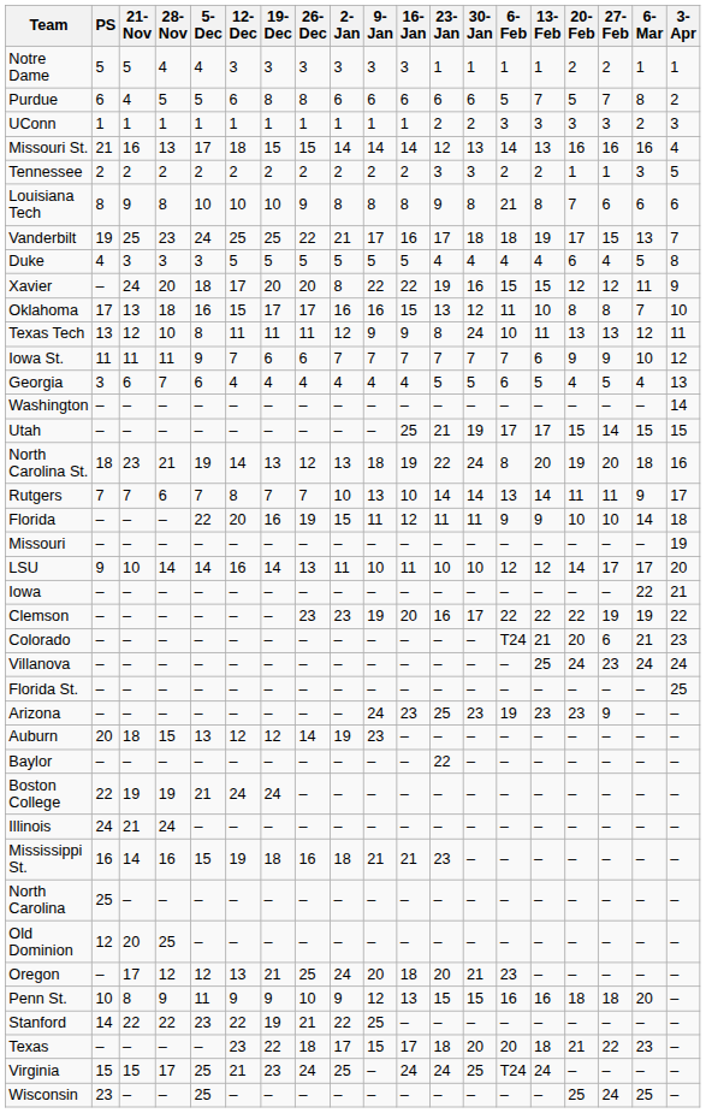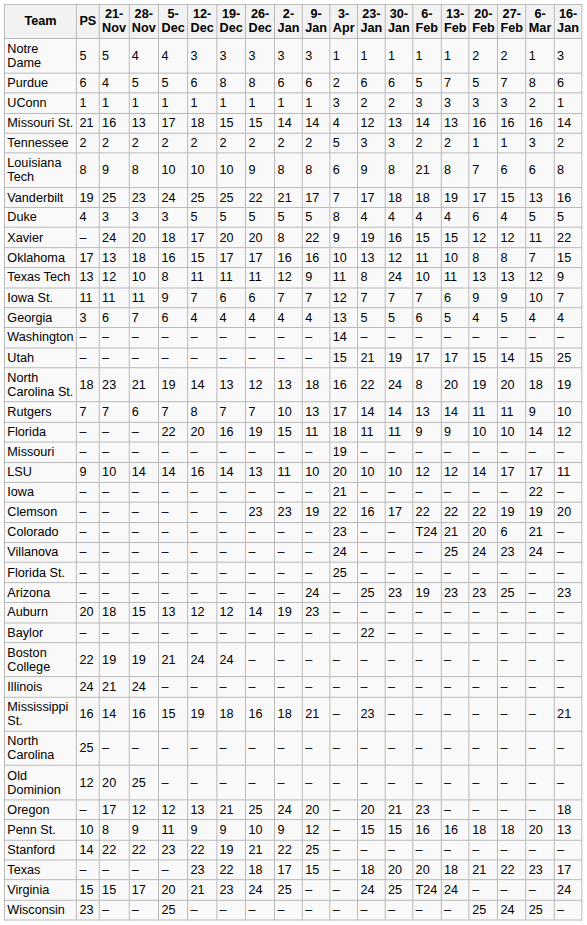 <table class="wikitable sortable">
 <tr>
 <th>Team</th>
 <th>PS</th>
 <th>21-Nov</th>
 <th>28-Nov</th>
 <th>5-Dec</th>
 <th>12-Dec</th>
 <th>19-Dec</th>
 <th>26-Dec</th>
 <th>2-Jan</th>
 <th>9-Jan</th>
-<th>16-Jan</th>
+<th>3-Apr</th>
 <th>23-Jan</th>
 <th>30-Jan</th>
 <th>6-Feb</th>
 <th>13-Feb</th>
 <th>20-Feb</th>
 <th>27-Feb</th>
 <th>6-Mar</th>
-<th>3-Apr</th>
+<th>16-Jan</th>
 </tr>
 <tr>
 <td>Notre Dame</td>
 <td>5</td>
 <td>5</td>
 <td>4</td>
 <td>4</td>
 <td>3</td>
 <td>3</td>
 <td>3</td>
 <td>3</td>
 <td>3</td>
-<td>3</td>
+<td>1</td>
 <td>1</td>
 <td>1</td>
 <td>1</td>
 <td>1</td>
 <td>2</td>
 <td>2</td>
 <td>1</td>
-<td>1</td>
+<td>3</td>
 </tr>
 <tr>
 <td>Purdue</td>
 <td>6</td>
 <td>4</td>
 <td>5</td>
 <td>5</td>
 <td>6</td>
 <td>8</td>
 <td>8</td>
 <td>6</td>
 <td>6</td>
-<td>6</td>
+<td>2</td>
 <td>6</td>
 <td>6</td>
 <td>5</td>
 <td>7</td>
 <td>5</td>
 <td>7</td>
 <td>8</td>
-<td>2</td>
+<td>6</td>
 </tr>
 <tr>
 <td>UConn</td>
 <td>1</td>
 <td>1</td>
 <td>1</td>
 <td>1</td>
 <td>1</td>
 <td>1</td>
 <td>1</td>
 <td>1</td>
 <td>1</td>
-<td>1</td>
+<td>3</td>
 <td>2</td>
 <td>2</td>
 <td>3</td>
 <td>3</td>
 <td>3</td>
 <td>3</td>
 <td>2</td>
-<td>3</td>
+<td>1</td>
 </tr>
 <tr>
 <td>Missouri St.</td>
 <td>21</td>
 <td>16</td>
 <td>13</td>
 <td>17</td>
 <td>18</td>
 <td>15</td>
 <td>15</td>
 <td>14</td>
 <td>14</td>
-<td>14</td>
+<td>4</td>
 <td>12</td>
 <td>13</td>
 <td>14</td>
 <td>13</td>
 <td>16</td>
 <td>16</td>
 <td>16</td>
-<td>4</td>
+<td>14</td>
 </tr>
 <tr>
 <td>Tennessee</td>
 <td>2</td>
 <td>2</td>
 <td>2</td>
 <td>2</td>
 <td>2</td>
 <td>2</td>
 <td>2</td>
 <td>2</td>
 <td>2</td>
-<td>2</td>
+<td>5</td>
 <td>3</td>
 <td>3</td>
 <td>2</td>
 <td>2</td>
 <td>1</td>
 <td>1</td>
 <td>3</td>
-<td>5</td>
+<td>2</td>
 </tr>
 <tr>
 <td>Louisiana Tech</td>
 <td>8</td>
 <td>9</td>
 <td>8</td>
 <td>10</td>
 <td>10</td>
 <td>10</td>
 <td>9</td>
 <td>8</td>
 <td>8</td>
-<td>8</td>
+<td>6</td>
 <td>9</td>
 <td>8</td>
 <td>21</td>
 <td>8</td>
 <td>7</td>
 <td>6</td>
 <td>6</td>
-<td>6</td>
+<td>8</td>
 </tr>
 <tr>
 <td>Vanderbilt</td>
 <td>19</td>
 <td>25</td>
 <td>23</td>
 <td>24</td>
 <td>25</td>
 <td>25</td>
 <td>22</td>
 <td>21</td>
 <td>17</td>
-<td>16</td>
+<td>7</td>
 <td>17</td>
 <td>18</td>
 <td>18</td>
 <td>19</td>
 <td>17</td>
 <td>15</td>
 <td>13</td>
-<td>7</td>
+<td>16</td>
 </tr>
 <tr>
 <td>Duke</td>
 <td>4</td>
 <td>3</td>
 <td>3</td>
 <td>3</td>
 <td>5</td>
 <td>5</td>
 <td>5</td>
 <td>5</td>
 <td>5</td>
-<td>5</td>
+<td>8</td>
 <td>4</td>
 <td>4</td>
 <td>4</td>
 <td>4</td>
 <td>6</td>
 <td>4</td>
 <td>5</td>
-<td>8</td>
+<td>5</td>
 </tr>
 <tr>
 <td>Xavier</td>
 <td data-sort-value=99>–</td>
 <td>24</td>
 <td>20</td>
 <td>18</td>
 <td>17</td>
 <td>20</td>
 <td>20</td>
 <td>8</td>
 <td>22</td>
-<td>22</td>
+<td>9</td>
 <td>19</td>
 <td>16</td>
 <td>15</td>
 <td>15</td>
 <td>12</td>
 <td>12</td>
 <td>11</td>
-<td>9</td>
+<td>22</td>
 </tr>
 <tr>
 <td>Oklahoma</td>
 <td>17</td>
 <td>13</td>
 <td>18</td>
 <td>16</td>
 <td>15</td>
 <td>17</td>
 <td>17</td>
 <td>16</td>
 <td>16</td>
-<td>15</td>
+<td>10</td>
 <td>13</td>
 <td>12</td>
 <td>11</td>
 <td>10</td>
 <td>8</td>
 <td>8</td>
 <td>7</td>
-<td>10</td>
+<td>15</td>
 </tr>
 <tr>
 <td>Texas Tech</td>
 <td>13</td>
 <td>12</td>
 <td>10</td>
 <td>8</td>
 <td>11</td>
 <td>11</td>
 <td>11</td>
 <td>12</td>
 <td>9</td>
-<td>9</td>
+<td>11</td>
 <td>8</td>
 <td>24</td>
 <td>10</td>
 <td>11</td>
 <td>13</td>
 <td>13</td>
 <td>12</td>
-<td>11</td>
+<td>9</td>
 </tr>
 <tr>
 <td>Iowa St.</td>
 <td>11</td>
 <td>11</td>
 <td>11</td>
 <td>9</td>
 <td>7</td>
 <td>6</td>
 <td>6</td>
 <td>7</td>
 <td>7</td>
-<td>7</td>
+<td>12</td>
 <td>7</td>
 <td>7</td>
 <td>7</td>
 <td>6</td>
 <td>9</td>
 <td>9</td>
 <td>10</td>
-<td>12</td>
+<td>7</td>
 </tr>
 <tr>
 <td>Georgia</td>
 <td>3</td>
 <td>6</td>
 <td>7</td>
 <td>6</td>
 <td>4</td>
 <td>4</td>
 <td>4</td>
 <td>4</td>
 <td>4</td>
-<td>4</td>
+<td>13</td>
 <td>5</td>
 <td>5</td>
 <td>6</td>
 <td>5</td>
 <td>4</td>
 <td>5</td>
 <td>4</td>
-<td>13</td>
+<td>4</td>
 </tr>
 <tr>
 <td>Washington</td>
 <td data-sort-value=99>–</td>
 <td data-sort-value=99>–</td>
 <td data-sort-value=99>–</td>
 <td data-sort-value=99>–</td>
 <td data-sort-value=99>–</td>
 <td data-sort-value=99>–</td>
 <td data-sort-value=99>–</td>
 <td data-sort-value=99>–</td>
 <td data-sort-value=99>–</td>
+<td>14</td>
 <td data-sort-value=99>–</td>
 <td data-sort-value=99>–</td>
 <td data-sort-value=99>–</td>
 <td data-sort-value=99>–</td>
 <td data-sort-value=99>–</td>
 <td data-sort-value=99>–</td>
 <td data-sort-value=99>–</td>
 <td data-sort-value=99>–</td>
-<td>14</td>
 </tr>
 <tr>
 <td>Utah</td>
 <td data-sort-value=99>–</td>
 <td data-sort-value=99>–</td>
 <td data-sort-value=99>–</td>
 <td data-sort-value=99>–</td>
 <td data-sort-value=99>–</td>
 <td data-sort-value=99>–</td>
 <td data-sort-value=99>–</td>
 <td data-sort-value=99>–</td>
 <td data-sort-value=99>–</td>
-<td>25</td>
+<td>15</td>
 <td>21</td>
 <td>19</td>
 <td>17</td>
 <td>17</td>
 <td>15</td>
 <td>14</td>
 <td>15</td>
-<td>15</td>
+<td>25</td>
 </tr>
 <tr>
 <td>North Carolina St.</td>
 <td>18</td>
 <td>23</td>
 <td>21</td>
 <td>19</td>
 <td>14</td>
 <td>13</td>
 <td>12</td>
 <td>13</td>
 <td>18</td>
-<td>19</td>
+<td>16</td>
 <td>22</td>
 <td>24</td>
 <td>8</td>
 <td>20</td>
 <td>19</td>
 <td>20</td>
 <td>18</td>
-<td>16</td>
+<td>19</td>
 </tr>
 <tr>
 <td>Rutgers</td>
 <td>7</td>
 <td>7</td>
 <td>6</td>
 <td>7</td>
 <td>8</td>
 <td>7</td>
 <td>7</td>
 <td>10</td>
 <td>13</td>
-<td>10</td>
+<td>17</td>
 <td>14</td>
 <td>14</td>
 <td>13</td>
 <td>14</td>
 <td>11</td>
 <td>11</td>
 <td>9</td>
-<td>17</td>
+<td>10</td>
 </tr>
 <tr>
 <td>Florida</td>
 <td data-sort-value=99>–</td>
 <td data-sort-value=99>–</td>
 <td data-sort-value=99>–</td>
 <td>22</td>
 <td>20</td>
 <td>16</td>
 <td>19</td>
 <td>15</td>
 <td>11</td>
-<td>12</td>
+<td>18</td>
 <td>11</td>
 <td>11</td>
 <td>9</td>
 <td>9</td>
 <td>10</td>
 <td>10</td>
 <td>14</td>
-<td>18</td>
+<td>12</td>
 </tr>
 <tr>
 <td>Missouri</td>
 <td data-sort-value=99>–</td>
 <td data-sort-value=99>–</td>
 <td data-sort-value=99>–</td>
 <td data-sort-value=99>–</td>
 <td data-sort-value=99>–</td>
 <td data-sort-value=99>–</td>
 <td data-sort-value=99>–</td>
 <td data-sort-value=99>–</td>
 <td data-sort-value=99>–</td>
+<td>19</td>
 <td data-sort-value=99>–</td>
 <td data-sort-value=99>–</td>
 <td data-sort-value=99>–</td>
 <td data-sort-value=99>–</td>
 <td data-sort-value=99>–</td>
 <td data-sort-value=99>–</td>
 <td data-sort-value=99>–</td>
 <td data-sort-value=99>–</td>
-<td>19</td>
 </tr>
 <tr>
 <td>LSU</td>
 <td>9</td>
 <td>10</td>
 <td>14</td>
 <td>14</td>
 <td>16</td>
 <td>14</td>
 <td>13</td>
 <td>11</td>
 <td>10</td>
-<td>11</td>
+<td>20</td>
 <td>10</td>
 <td>10</td>
 <td>12</td>
 <td>12</td>
 <td>14</td>
 <td>17</td>
 <td>17</td>
-<td>20</td>
+<td>11</td>
 </tr>
 <tr>
 <td>Iowa</td>
 <td data-sort-value=99>–</td>
 <td data-sort-value=99>–</td>
 <td data-sort-value=99>–</td>
 <td data-sort-value=99>–</td>
 <td data-sort-value=99>–</td>
 <td data-sort-value=99>–</td>
 <td data-sort-value=99>–</td>
 <td data-sort-value=99>–</td>
 <td data-sort-value=99>–</td>
-<td data-sort-value=99>–</td>
+<td>21</td>
 <td data-sort-value=99>–</td>
 <td data-sort-value=99>–</td>
 <td data-sort-value=99>–</td>
 <td data-sort-value=99>–</td>
 <td data-sort-value=99>–</td>
 <td data-sort-value=99>–</td>
 <td>22</td>
-<td>21</td>
+<td data-sort-value=99>–</td>
 </tr>
 <tr>
 <td>Clemson</td>
 <td data-sort-value=99>–</td>
 <td data-sort-value=99>–</td>
 <td data-sort-value=99>–</td>
 <td data-sort-value=99>–</td>
 <td data-sort-value=99>–</td>
 <td data-sort-value=99>–</td>
 <td>23</td>
 <td>23</td>
 <td>19</td>
-<td>20</td>
+<td>22</td>
 <td>16</td>
 <td>17</td>
 <td>22</td>
 <td>22</td>
 <td>22</td>
 <td>19</td>
 <td>19</td>
-<td>22</td>
+<td>20</td>
 </tr>
 <tr>
 <td>Colorado</td>
 <td data-sort-value=99>–</td>
 <td data-sort-value=99>–</td>
 <td data-sort-value=99>–</td>
 <td data-sort-value=99>–</td>
 <td data-sort-value=99>–</td>
 <td data-sort-value=99>–</td>
 <td data-sort-value=99>–</td>
 <td data-sort-value=99>–</td>
 <td data-sort-value=99>–</td>
-<td data-sort-value=99>–</td>
+<td>23</td>
 <td data-sort-value=99>–</td>
 <td data-sort-value=99>–</td>
 <td data-sort-value=24>T24</td>
 <td>21</td>
 <td>20</td>
 <td>6</td>
 <td>21</td>
-<td>23</td>
+<td data-sort-value=99>–</td>
 </tr>
 <tr>
 <td>Villanova</td>
 <td data-sort-value=99>–</td>
 <td data-sort-value=99>–</td>
 <td data-sort-value=99>–</td>
 <td data-sort-value=99>–</td>
 <td data-sort-value=99>–</td>
 <td data-sort-value=99>–</td>
 <td data-sort-value=99>–</td>
 <td data-sort-value=99>–</td>
 <td data-sort-value=99>–</td>
-<td data-sort-value=99>–</td>
+<td>24</td>
 <td data-sort-value=99>–</td>
 <td data-sort-value=99>–</td>
 <td data-sort-value=99>–</td>
 <td>25</td>
 <td>24</td>
 <td>23</td>
 <td>24</td>
-<td>24</td>
+<td data-sort-value=99>–</td>
 </tr>
 <tr>
 <td>Florida St.</td>
 <td data-sort-value=99>–</td>
 <td data-sort-value=99>–</td>
 <td data-sort-value=99>–</td>
 <td data-sort-value=99>–</td>
 <td data-sort-value=99>–</td>
 <td data-sort-value=99>–</td>
 <td data-sort-value=99>–</td>
 <td data-sort-value=99>–</td>
 <td data-sort-value=99>–</td>
+<td>25</td>
 <td data-sort-value=99>–</td>
 <td data-sort-value=99>–</td>
 <td data-sort-value=99>–</td>
 <td data-sort-value=99>–</td>
 <td data-sort-value=99>–</td>
 <td data-sort-value=99>–</td>
 <td data-sort-value=99>–</td>
 <td data-sort-value=99>–</td>
-<td>25</td>
 </tr>
 <tr>
 <td>Arizona</td>
 <td data-sort-value=99>–</td>
 <td data-sort-value=99>–</td>
 <td data-sort-value=99>–</td>
 <td data-sort-value=99>–</td>
 <td data-sort-value=99>–</td>
 <td data-sort-value=99>–</td>
 <td data-sort-value=99>–</td>
 <td data-sort-value=99>–</td>
 <td>24</td>
-<td>23</td>
+<td data-sort-value=99>–</td>
 <td>25</td>
 <td>23</td>
 <td>19</td>
 <td>23</td>
 <td>23</td>
-<td>9</td>
+<td>25</td>
 <td data-sort-value=99>–</td>
-<td data-sort-value=99>–</td>
+<td>23</td>
 </tr>
 <tr>
 <td>Auburn</td>
 <td>20</td>
 <td>18</td>
 <td>15</td>
 <td>13</td>
 <td>12</td>
 <td>12</td>
 <td>14</td>
 <td>19</td>
 <td>23</td>
 <td data-sort-value=99>–</td>
 <td data-sort-value=99>–</td>
 <td data-sort-value=99>–</td>
 <td data-sort-value=99>–</td>
 <td data-sort-value=99>–</td>
 <td data-sort-value=99>–</td>
 <td data-sort-value=99>–</td>
 <td data-sort-value=99>–</td>
 <td data-sort-value=99>–</td>
 </tr>
 <tr>
 <td>Baylor</td>
 <td data-sort-value=99>–</td>
 <td data-sort-value=99>–</td>
 <td data-sort-value=99>–</td>
 <td data-sort-value=99>–</td>
 <td data-sort-value=99>–</td>
 <td data-sort-value=99>–</td>
 <td data-sort-value=99>–</td>
 <td data-sort-value=99>–</td>
 <td data-sort-value=99>–</td>
 <td data-sort-value=99>–</td>
 <td>22</td>
 <td data-sort-value=99>–</td>
 <td data-sort-value=99>–</td>
 <td data-sort-value=99>–</td>
 <td data-sort-value=99>–</td>
 <td data-sort-value=99>–</td>
 <td data-sort-value=99>–</td>
 <td data-sort-value=99>–</td>
 </tr>
 <tr>
 <td>Boston College</td>
 <td>22</td>
 <td>19</td>
 <td>19</td>
 <td>21</td>
 <td>24</td>
 <td>24</td>
 <td data-sort-value=99>–</td>
 <td data-sort-value=99>–</td>
 <td data-sort-value=99>–</td>
 <td data-sort-value=99>–</td>
 <td data-sort-value=99>–</td>
 <td data-sort-value=99>–</td>
 <td data-sort-value=99>–</td>
 <td data-sort-value=99>–</td>
 <td data-sort-value=99>–</td>
 <td data-sort-value=99>–</td>
 <td data-sort-value=99>–</td>
 <td data-sort-value=99>–</td>
 </tr>
 <tr>
 <td>Illinois</td>
 <td>24</td>
 <td>21</td>
 <td>24</td>
 <td data-sort-value=99>–</td>
 <td data-sort-value=99>–</td>
 <td data-sort-value=99>–</td>
 <td data-sort-value=99>–</td>
 <td data-sort-value=99>–</td>
 <td data-sort-value=99>–</td>
 <td data-sort-value=99>–</td>
 <td data-sort-value=99>–</td>
 <td data-sort-value=99>–</td>
 <td data-sort-value=99>–</td>
 <td data-sort-value=99>–</td>
 <td data-sort-value=99>–</td>
 <td data-sort-value=99>–</td>
 <td data-sort-value=99>–</td>
 <td data-sort-value=99>–</td>
 </tr>
 <tr>
 <td>Mississippi St.</td>
 <td>16</td>
 <td>14</td>
 <td>16</td>
 <td>15</td>
 <td>19</td>
 <td>18</td>
 <td>16</td>
 <td>18</td>
 <td>21</td>
-<td>21</td>
+<td data-sort-value=99>–</td>
 <td>23</td>
 <td data-sort-value=99>–</td>
 <td data-sort-value=99>–</td>
 <td data-sort-value=99>–</td>
 <td data-sort-value=99>–</td>
 <td data-sort-value=99>–</td>
 <td data-sort-value=99>–</td>
-<td data-sort-value=99>–</td>
+<td>21</td>
 </tr>
 <tr>
 <td>North Carolina</td>
 <td>25</td>
 <td data-sort-value=99>–</td>
 <td data-sort-value=99>–</td>
 <td data-sort-value=99>–</td>
 <td data-sort-value=99>–</td>
 <td data-sort-value=99>–</td>
 <td data-sort-value=99>–</td>
 <td data-sort-value=99>–</td>
 <td data-sort-value=99>–</td>
 <td data-sort-value=99>–</td>
 <td data-sort-value=99>–</td>
 <td data-sort-value=99>–</td>
 <td data-sort-value=99>–</td>
 <td data-sort-value=99>–</td>
 <td data-sort-value=99>–</td>
 <td data-sort-value=99>–</td>
 <td data-sort-value=99>–</td>
 <td data-sort-value=99>–</td>
 </tr>
 <tr>
 <td>Old Dominion</td>
 <td>12</td>
 <td>20</td>
 <td>25</td>
 <td data-sort-value=99>–</td>
 <td data-sort-value=99>–</td>
 <td data-sort-value=99>–</td>
 <td data-sort-value=99>–</td>
 <td data-sort-value=99>–</td>
 <td data-sort-value=99>–</td>
 <td data-sort-value=99>–</td>
 <td data-sort-value=99>–</td>
 <td data-sort-value=99>–</td>
 <td data-sort-value=99>–</td>
 <td data-sort-value=99>–</td>
 <td data-sort-value=99>–</td>
 <td data-sort-value=99>–</td>
 <td data-sort-value=99>–</td>
 <td data-sort-value=99>–</td>
 </tr>
 <tr>
 <td>Oregon</td>
 <td data-sort-value=99>–</td>
 <td>17</td>
 <td>12</td>
 <td>12</td>
 <td>13</td>
 <td>21</td>
 <td>25</td>
 <td>24</td>
 <td>20</td>
-<td>18</td>
+<td data-sort-value=99>–</td>
 <td>20</td>
 <td>21</td>
 <td>23</td>
 <td data-sort-value=99>–</td>
 <td data-sort-value=99>–</td>
 <td data-sort-value=99>–</td>
 <td data-sort-value=99>–</td>
-<td data-sort-value=99>–</td>
+<td>18</td>
 </tr>
 <tr>
 <td>Penn St.</td>
 <td>10</td>
 <td>8</td>
 <td>9</td>
 <td>11</td>
 <td>9</td>
 <td>9</td>
 <td>10</td>
 <td>9</td>
 <td>12</td>
-<td>13</td>
+<td data-sort-value=99>–</td>
 <td>15</td>
 <td>15</td>
 <td>16</td>
 <td>16</td>
 <td>18</td>
 <td>18</td>
 <td>20</td>
-<td data-sort-value=99>–</td>
+<td>13</td>
 </tr>
 <tr>
 <td>Stanford</td>
 <td>14</td>
 <td>22</td>
 <td>22</td>
 <td>23</td>
 <td>22</td>
 <td>19</td>
 <td>21</td>
 <td>22</td>
 <td>25</td>
 <td data-sort-value=99>–</td>
 <td data-sort-value=99>–</td>
 <td data-sort-value=99>–</td>
 <td data-sort-value=99>–</td>
 <td data-sort-value=99>–</td>
 <td data-sort-value=99>–</td>
 <td data-sort-value=99>–</td>
 <td data-sort-value=99>–</td>
 <td data-sort-value=99>–</td>
 </tr>
 <tr>
 <td>Texas</td>
 <td data-sort-value=99>–</td>
 <td data-sort-value=99>–</td>
 <td data-sort-value=99>–</td>
 <td data-sort-value=99>–</td>
 <td>23</td>
 <td>22</td>
 <td>18</td>
 <td>17</td>
 <td>15</td>
-<td>17</td>
+<td data-sort-value=99>–</td>
 <td>18</td>
 <td>20</td>
 <td>20</td>
 <td>18</td>
 <td>21</td>
 <td>22</td>
 <td>23</td>
-<td data-sort-value=99>–</td>
+<td>17</td>
 </tr>
 <tr>
 <td>Virginia</td>
 <td>15</td>
 <td>15</td>
 <td>17</td>
-<td>25</td>
+<td>20</td>
 <td>21</td>
 <td>23</td>
 <td>24</td>
 <td>25</td>
 <td data-sort-value=99>–</td>
-<td>24</td>
+<td data-sort-value=99>–</td>
 <td>24</td>
 <td>25</td>
 <td data-sort-value=24>T24</td>
 <td>24</td>
 <td data-sort-value=99>–</td>
 <td data-sort-value=99>–</td>
 <td data-sort-value=99>–</td>
-<td data-sort-value=99>–</td>
+<td>24</td>
 </tr>
 <tr>
 <td>Wisconsin</td>
 <td>23</td>
 <td data-sort-value=99>–</td>
 <td data-sort-value=99>–</td>
 <td>25</td>
 <td data-sort-value=99>–</td>
 <td data-sort-value=99>–</td>
 <td data-sort-value=99>–</td>
 <td data-sort-value=99>–</td>
 <td data-sort-value=99>–</td>
 <td data-sort-value=99>–</td>
 <td data-sort-value=99>–</td>
 <td data-sort-value=99>–</td>
 <td data-sort-value=99>–</td>
 <td data-sort-value=99>–</td>
 <td>25</td>
 <td>24</td>
 <td>25</td>
 <td data-sort-value=99>–</td>
 </tr>
 </table>
